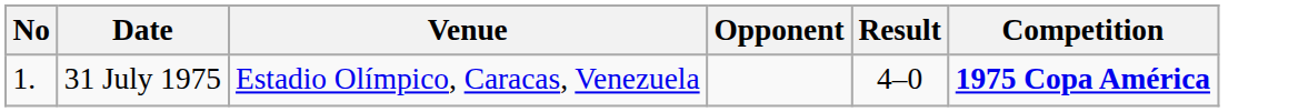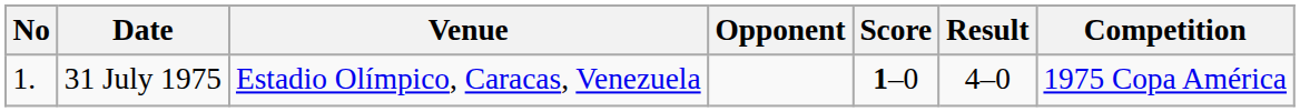 <table class="wikitable" style="font-size:85%;">
 <tr>
 <th>No</th>
 <th>Date</th>
 <th>Venue</th>
 <th>Opponent</th>
+<th>Score</th>
 <th>Result</th>
 <th>Competition</th>
 </tr>
 <tr>
 <td>1.</td>
 <td>31 July 1975</td>
 <td><a href='#'>Estadio Olímpico</a>, <a href='#'>Caracas</a>, <a href='#'>Venezuela</a></td>
 <td></td>
+<td align=center><strong>1</strong>–0</td>
 <td align=center>4–0</td>
-<td><strong><a href='#'>1975 Copa América</a></strong></td>
+<td><a href='#'>1975 Copa América</a></td>
 </tr>
 </table>
